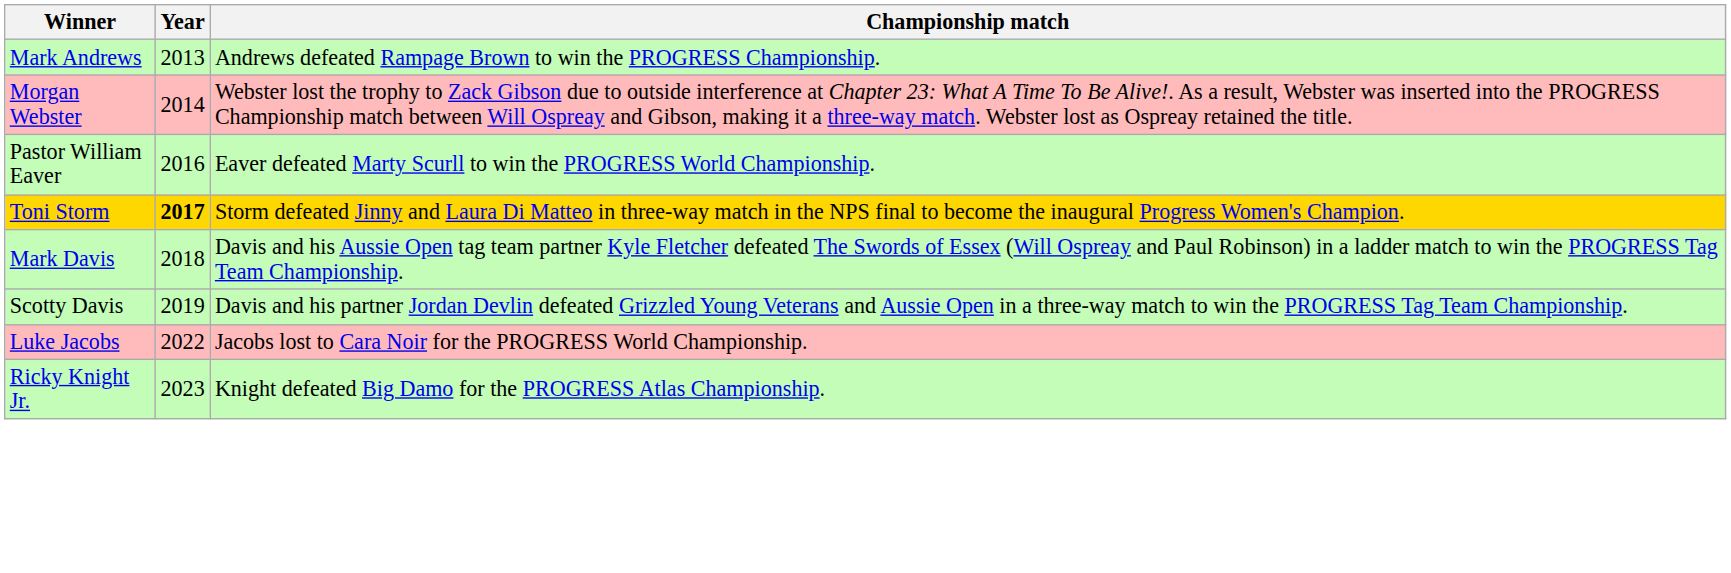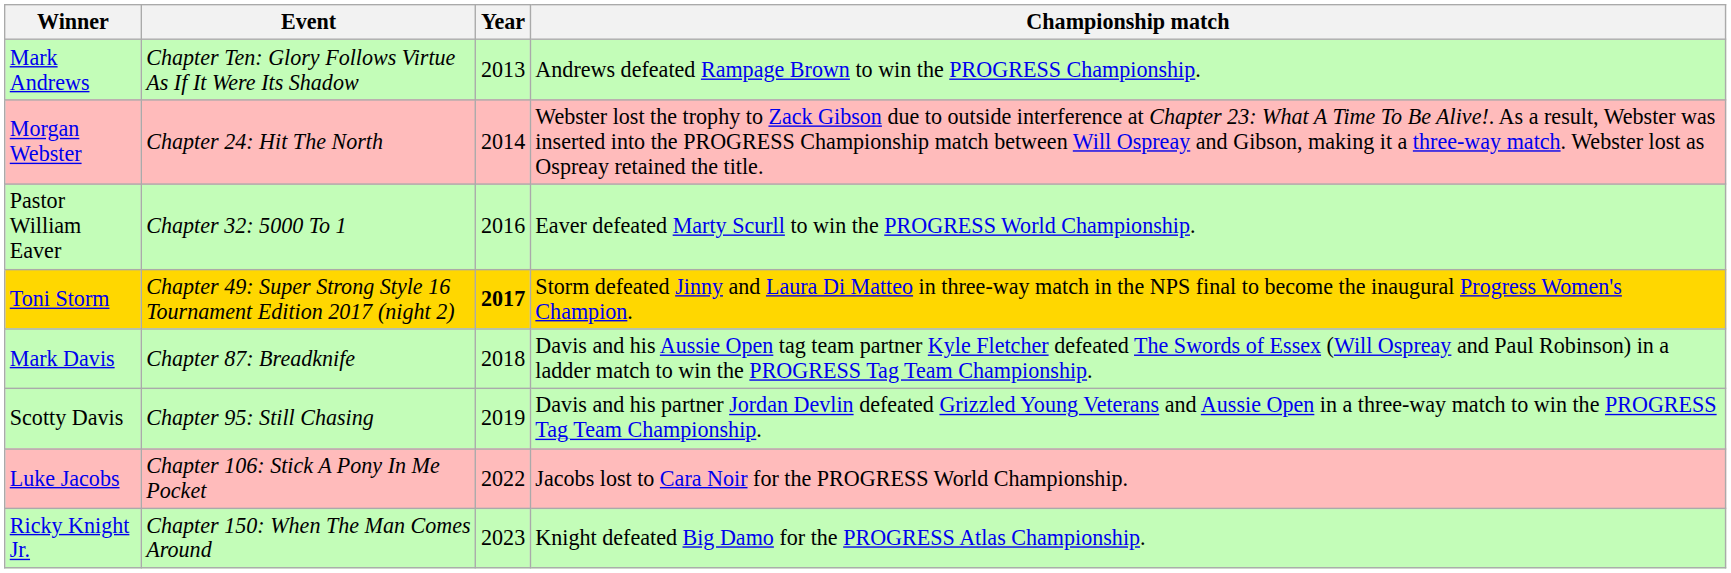 <table class="wikitable plainrowheaders sortable">
 <tr>
 <th>Winner</th>
+<th>Event</th>
 <th>Year</th>
 <th>Championship match</th>
 </tr>
 <tr style="background:#c3fdb8;">
 <td><a href='#'>Mark Andrews</a></td>
+<td><em>Chapter Ten: Glory Follows Virtue As If It Were Its Shadow</em></td>
 <td>2013</td>
 <td>Andrews defeated <a href='#'>Rampage Brown</a> to win the <a href='#'>PROGRESS Championship</a>.</td>
 </tr>
 <tr style="background:#fbb;">
 <td><a href='#'>Morgan Webster</a></td>
+<td><em>Chapter 24: Hit The North</em></td>
 <td>2014</td>
 <td>Webster lost the trophy to <a href='#'>Zack Gibson</a> due to outside interference at <em>Chapter 23: What A Time To Be Alive!</em>. As a result, Webster was inserted into the PROGRESS Championship match between <a href='#'>Will Ospreay</a> and Gibson, making it a <a href='#'>three-way match</a>. Webster lost as Ospreay retained the title.</td>
 </tr>
 <tr style="background:#c3fdb8;">
 <td>Pastor William Eaver</td>
+<td><em>Chapter 32: 5000 To 1</em></td>
 <td>2016</td>
 <td>Eaver defeated <a href='#'>Marty Scurll</a> to win the <a href='#'>PROGRESS World Championship</a>.</td>
 </tr>
 <tr style="background:#ffd700;">
 <td><a href='#'>Toni Storm</a></td>
+<td><em>Chapter 49: Super Strong Style 16 Tournament Edition 2017 (night 2)</em></td>
 <td><strong>2017</strong></td>
 <td>Storm defeated <a href='#'>Jinny</a> and <a href='#'>Laura Di Matteo</a> in three-way match in the NPS final to become the inaugural <a href='#'>Progress Women's Champion</a>.</td>
 </tr>
 <tr style="background:#c3fdb8;">
 <td><a href='#'>Mark Davis</a></td>
+<td><em>Chapter 87: Breadknife</em></td>
 <td>2018</td>
 <td>Davis and his <a href='#'>Aussie Open</a> tag team partner <a href='#'>Kyle Fletcher</a> defeated <a href='#'>The Swords of Essex</a> (<a href='#'>Will Ospreay</a> and Paul Robinson) in a ladder match to win the <a href='#'>PROGRESS Tag Team Championship</a>.</td>
 </tr>
 <tr style="background:#c3fdb8;">
 <td>Scotty Davis</td>
+<td><em>Chapter 95: Still Chasing</em></td>
 <td>2019</td>
 <td>Davis and his partner <a href='#'>Jordan Devlin</a> defeated <a href='#'>Grizzled Young Veterans</a> and <a href='#'>Aussie Open</a> in a three-way match to win the <a href='#'>PROGRESS Tag Team Championship</a>.</td>
 </tr>
 <tr style="background:#fbb;">
 <td><a href='#'>Luke Jacobs</a></td>
+<td><em>Chapter 106: Stick A Pony In Me Pocket</em></td>
 <td>2022</td>
 <td>Jacobs lost to <a href='#'>Cara Noir</a> for the PROGRESS World Championship.</td>
 </tr>
 <tr style="background:#c3fdb8;">
 <td><a href='#'>Ricky Knight Jr.</a></td>
+<td><em>Chapter 150: When The Man Comes Around</em></td>
 <td>2023</td>
 <td>Knight defeated <a href='#'>Big Damo</a> for the <a href='#'>PROGRESS Atlas Championship</a>.</td>
 </tr>
 </table>
